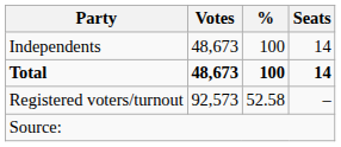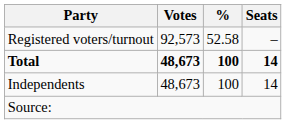 <table class=wikitable style=text-align:right>
 <tr>
 <th>Party</th>
 <th>Votes</th>
 <th>%</th>
 <th>Seats</th>
 </tr>
 <tr>
-<td align=left>Independents</td>
-<td>48,673</td>
-<td>100</td>
-<td>14</td>
+<td align=left>Registered voters/turnout</td>
+<td>92,573</td>
+<td>52.58</td>
+<td>–</td>
 </tr>
 <tr>
 <td align=left><strong>Total</strong></td>
 <td><strong>48,673</strong></td>
 <td><strong>100</strong></td>
 <td><strong>14</strong></td>
 </tr>
 <tr>
-<td align=left>Registered voters/turnout</td>
-<td>92,573</td>
-<td>52.58</td>
-<td>–</td>
+<td align=left>Independents</td>
+<td>48,673</td>
+<td>100</td>
+<td>14</td>
 </tr>
 <tr>
 <td align=left colspan=4>Source: </td>
 </tr>
 </table>
